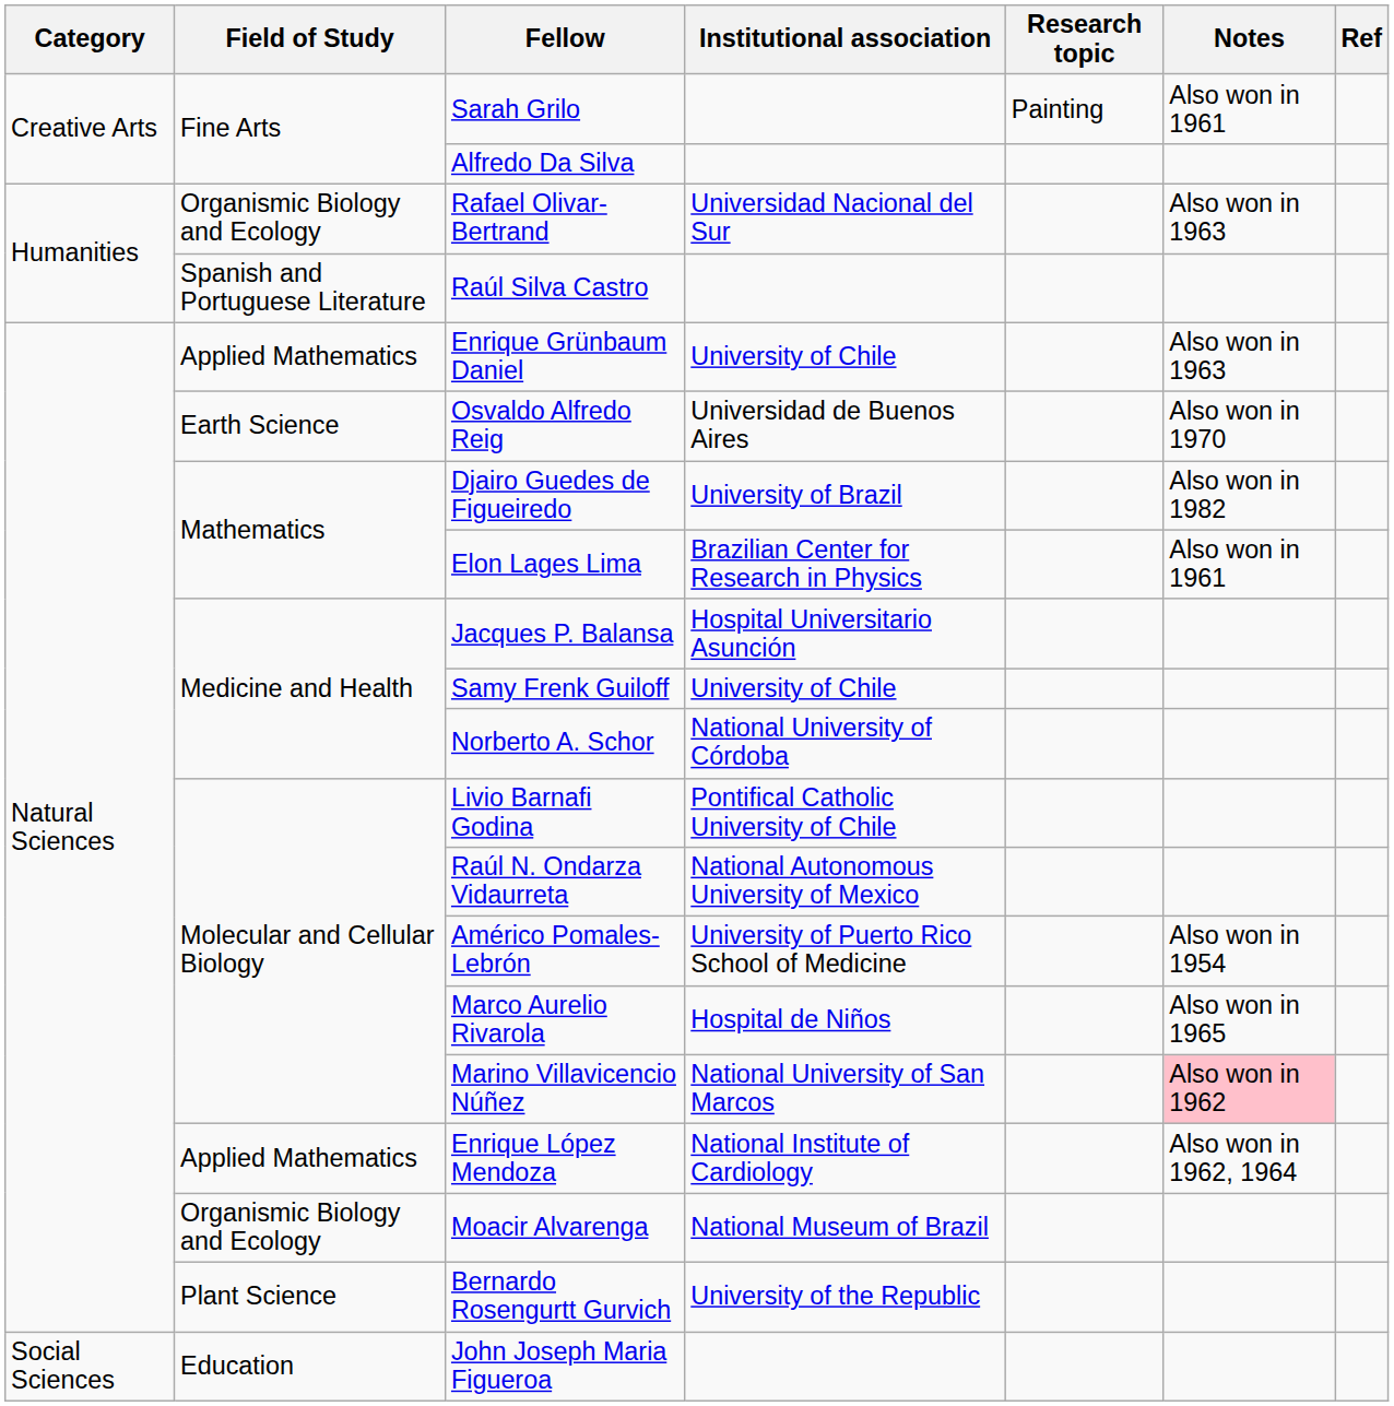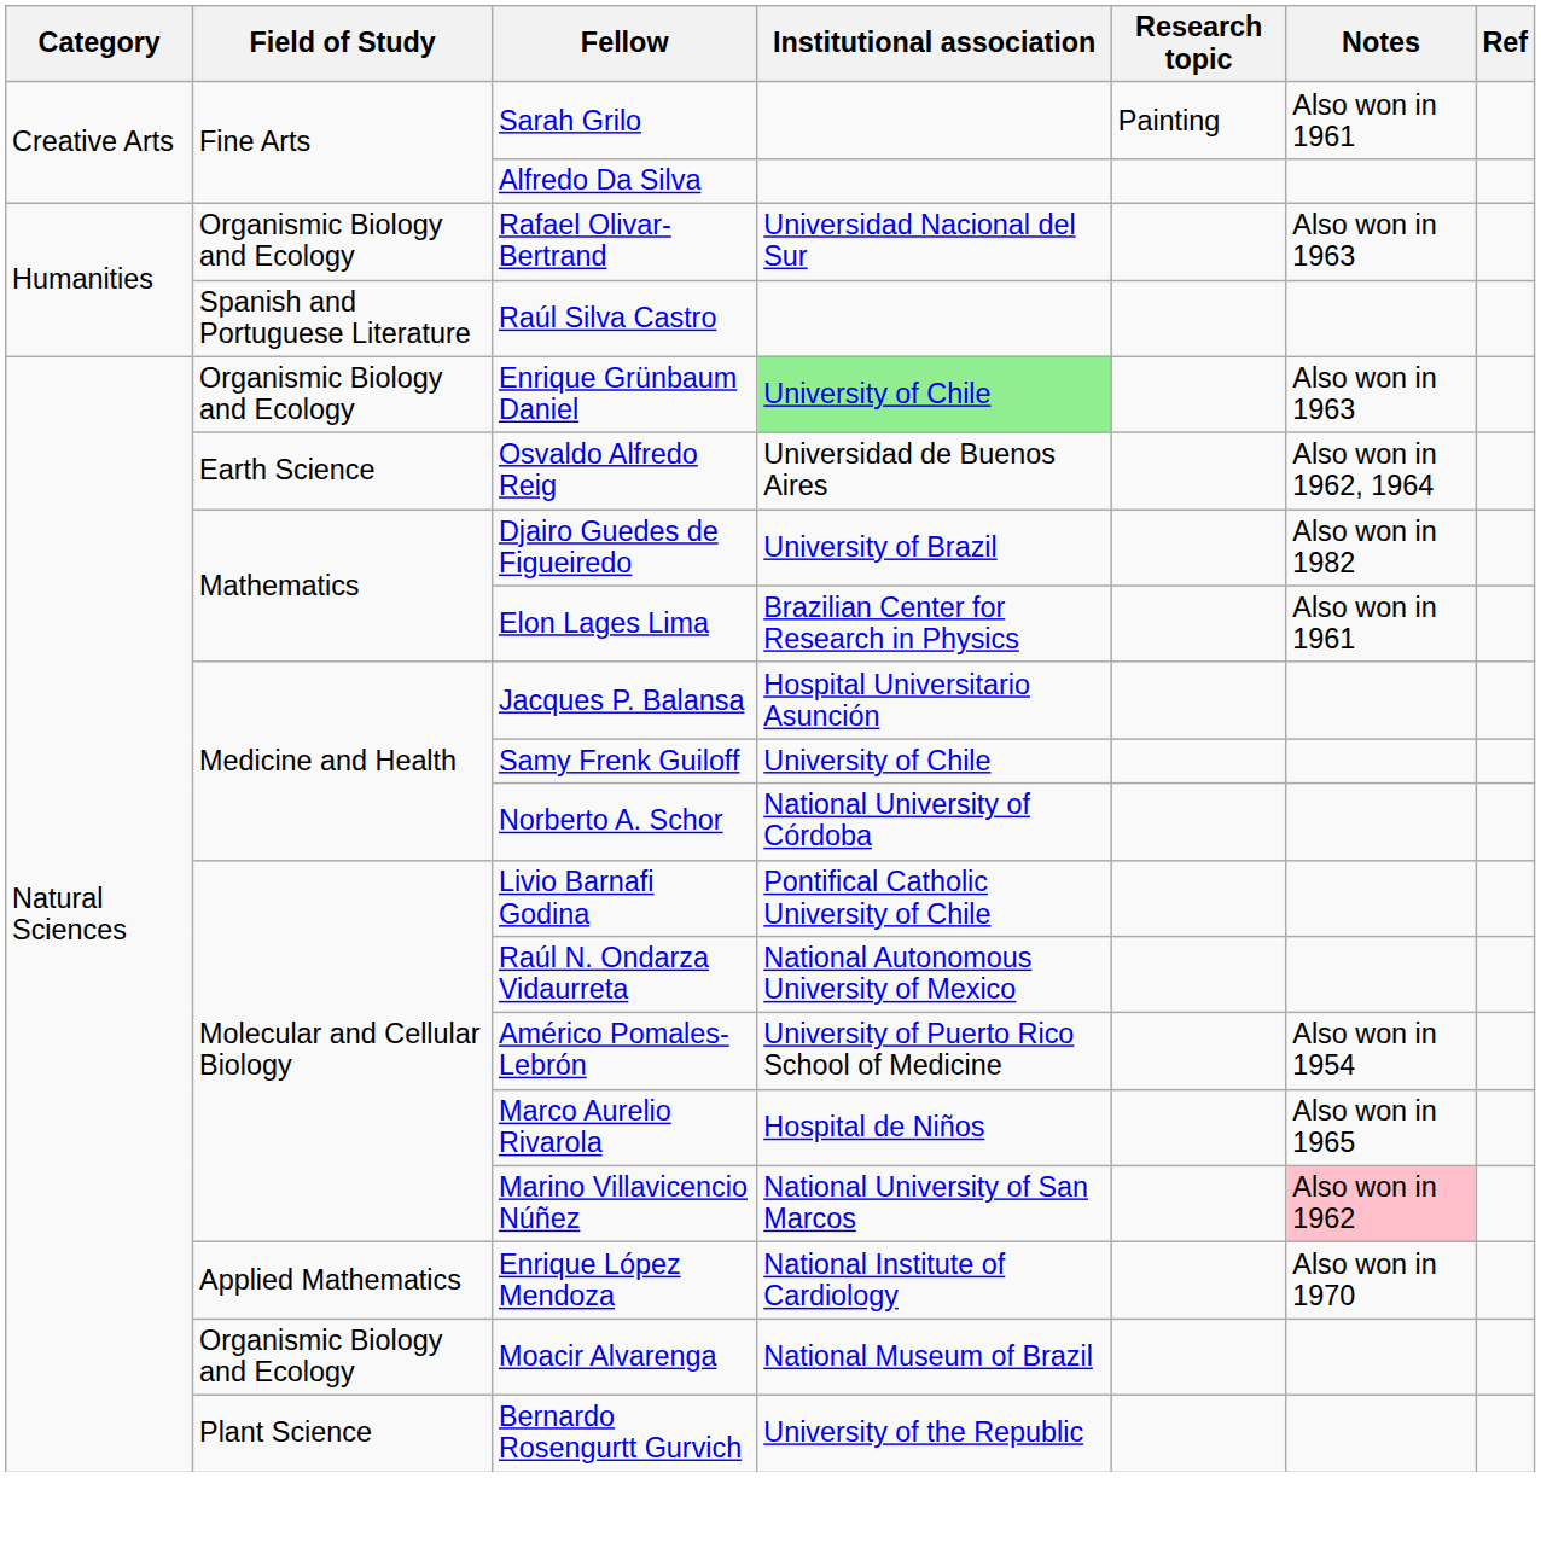 <table class="wikitable sortable">
 <tr>
 <th>Category</th>
 <th>Field of Study</th>
 <th>Fellow</th>
 <th>Institutional association </th>
 <th>Research topic</th>
 <th>Notes</th>
 <th class="unsortable">Ref</th>
 </tr>
 <tr>
 <td rowspan="2">Creative Arts</td>
 <td rowspan="2">Fine Arts</td>
 <td><a href='#'>Sarah Grilo</a></td>
 <td></td>
 <td>Painting</td>
 <td>Also won in 1961</td>
 <td></td>
 </tr>
 <tr>
 <td><a href='#'>Alfredo Da Silva</a></td>
 <td></td>
 <td></td>
 <td></td>
 <td></td>
 </tr>
 <tr>
 <td rowspan="2">Humanities</td>
 <td>Organismic Biology and Ecology</td>
 <td><a href='#'>Rafael Olivar-Bertrand</a></td>
 <td><a href='#'>Universidad Nacional del Sur</a></td>
 <td></td>
 <td>Also won in 1963</td>
 <td></td>
 </tr>
 <tr>
 <td>Spanish and Portuguese Literature</td>
 <td><a href='#'>Raúl Silva Castro</a> </td>
 <td></td>
 <td></td>
 <td></td>
 <td></td>
 </tr>
 <tr>
 <td rowspan="15">Natural Sciences</td>
-<td>Applied Mathematics</td>
+<td>Organismic Biology and Ecology</td>
 <td><a href='#'>Enrique Grünbaum Daniel</a></td>
-<td><a href='#'>University of Chile</a></td>
+<td style="background: lightgreen;"><a href='#'>University of Chile</a></td>
 <td></td>
 <td>Also won in 1963</td>
 <td></td>
 </tr>
 <tr>
 <td>Earth Science</td>
 <td><a href='#'>Osvaldo Alfredo Reig</a> </td>
 <td>Universidad de Buenos Aires</td>
 <td></td>
-<td>Also won in 1970</td>
+<td>Also won in 1962, 1964</td>
 <td></td>
 </tr>
 <tr>
 <td rowspan="2">Mathematics</td>
 <td><a href='#'>Djairo Guedes de Figueiredo</a></td>
 <td><a href='#'>University of Brazil</a></td>
 <td></td>
 <td>Also won in 1982</td>
 <td></td>
 </tr>
 <tr>
 <td><a href='#'>Elon Lages Lima</a></td>
 <td><a href='#'>Brazilian Center for Research in Physics</a></td>
 <td></td>
 <td>Also won in 1961</td>
 <td></td>
 </tr>
 <tr>
 <td rowspan="3">Medicine and Health</td>
 <td><a href='#'>Jacques P. Balansa</a></td>
 <td><a href='#'>Hospital Universitario Asunción</a></td>
 <td></td>
 <td></td>
 <td></td>
 </tr>
 <tr>
 <td><a href='#'>Samy Frenk Guiloff</a></td>
 <td><a href='#'>University of Chile</a></td>
 <td></td>
 <td></td>
 <td></td>
 </tr>
 <tr>
 <td><a href='#'>Norberto A. Schor</a></td>
 <td><a href='#'>National University of Córdoba</a></td>
 <td></td>
 <td></td>
 <td></td>
 </tr>
 <tr>
 <td rowspan="5">Molecular and Cellular Biology</td>
 <td><a href='#'>Livio Barnafi Godina</a></td>
 <td><a href='#'>Pontifical Catholic University of Chile</a></td>
 <td></td>
 <td></td>
 <td></td>
 </tr>
 <tr>
 <td><a href='#'>Raúl N. Ondarza Vidaurreta</a></td>
 <td><a href='#'>National Autonomous University of Mexico</a></td>
 <td></td>
 <td></td>
 <td></td>
 </tr>
 <tr>
 <td><a href='#'>Américo Pomales-Lebrón</a></td>
 <td><a href='#'>University of Puerto Rico</a> School of Medicine</td>
 <td></td>
 <td>Also won in 1954</td>
 <td></td>
 </tr>
 <tr>
 <td><a href='#'>Marco Aurelio Rivarola</a></td>
 <td><a href='#'>Hospital de Niños</a></td>
 <td></td>
 <td>Also won in 1965</td>
 <td></td>
 </tr>
 <tr>
 <td><a href='#'>Marino Villavicencio Núñez</a> </td>
 <td><a href='#'>National University of San Marcos</a></td>
 <td></td>
 <td style="background: pink;">Also won in 1962</td>
 <td></td>
 </tr>
 <tr>
 <td>Applied Mathematics</td>
 <td><a href='#'>Enrique López Mendoza</a></td>
 <td><a href='#'>National Institute of Cardiology</a></td>
 <td></td>
-<td>Also won in 1962, 1964</td>
+<td>Also won in 1970</td>
 <td></td>
 </tr>
 <tr>
 <td>Organismic Biology and Ecology</td>
 <td><a href='#'>Moacir Alvarenga</a></td>
 <td><a href='#'>National Museum of Brazil</a></td>
 <td></td>
 <td></td>
 <td></td>
 </tr>
 <tr>
 <td>Plant Science</td>
 <td><a href='#'>Bernardo Rosengurtt Gurvich</a> </td>
 <td><a href='#'>University of the Republic</a></td>
 <td></td>
 <td></td>
 <td></td>
 </tr>
-<tr>
-<td>Social Sciences</td>
-<td>Education</td>
-<td><a href='#'>John Joseph Maria Figueroa</a></td>
-<td></td>
-<td></td>
-<td></td>
-<td></td>
-</tr>
 </table>
